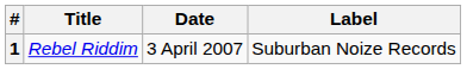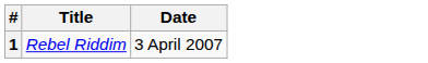 <table class="wikitable" style="text-align:center">
 <tr>
 <th>#</th>
 <th>Title</th>
 <th>Date</th>
-<th>Label</th>
 </tr>
 <tr props to all KMK fans – Ese Wickid Siolent>
 <th>1</th>
 <td><em><a href='#'>Rebel Riddim</a></em></td>
 <td>3 April 2007</td>
-<td>Suburban Noize Records</td>
 </tr>
 </table>
